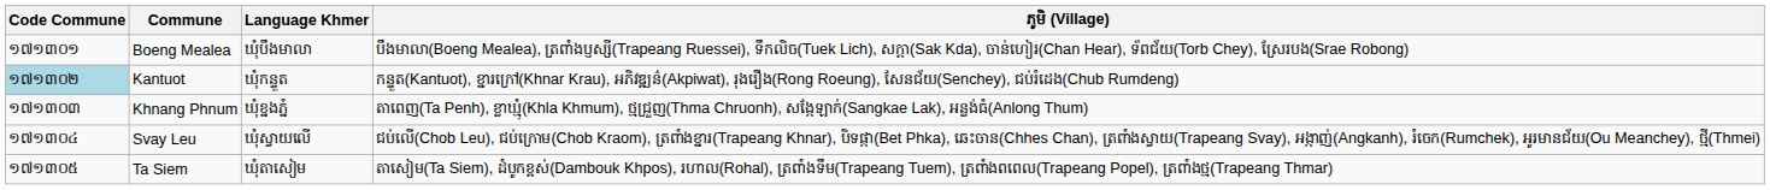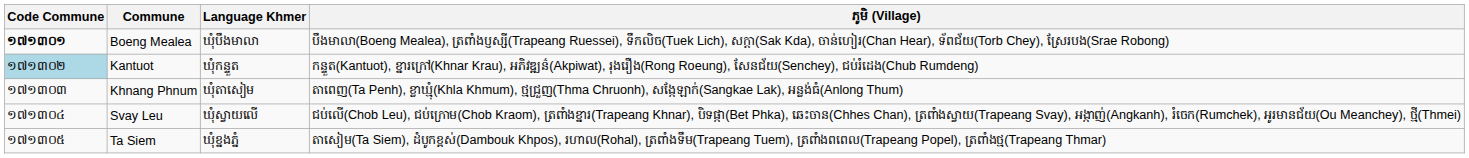 <table class="wikitable">
 <tr>
 <th>Code Commune</th>
 <th>Commune</th>
 <th>Language Khmer</th>
 <th>ភូមិ (Village)</th>
 </tr>
 <tr>
-<td>១៧១៣០១</td>
+<td><strong>១៧១៣០១</strong></td>
 <td>Boeng Mealea</td>
 <td>ឃុំបឹងមាលា</td>
 <td>បឹងមាលា(Boeng Mealea), ត្រពាំងប្ញស្សី(Trapeang Ruessei), ទឹកលិច(Tuek Lich), សក្តា(Sak Kda), ចាន់ហៀរ(Chan Hear), ទ័ពជ័យ(Torb Chey), ស្រែរបង(Srae Robong)</td>
 </tr>
 <tr>
 <td style="background: lightblue;">១៧១៣០២</td>
 <td>Kantuot</td>
 <td>ឃុំកន្ទួត</td>
 <td>កន្ទួត(Kantuot), ខ្នារក្រៅ(Khnar Krau), អភិវឌ្ឍន៌(Akpiwat), រុងរឿង(Rong Roeung), សែនជ័យ(Senchey), ជប់រំដេង(Chub Rumdeng)</td>
 </tr>
 <tr>
 <td>១៧១៣០៣</td>
 <td>Khnang Phnum</td>
-<td>ឃុំខ្នងភ្នំ</td>
+<td>ឃុំតាសៀម</td>
 <td>តាពេញ(Ta Penh), ខ្លាឃ្មុំ(Khla Khmum), ថ្មជ្រួញ(Thma Chruonh), សងែ្កឡាក់(Sangkae Lak), អន្លង់ធំ(Anlong Thum)</td>
 </tr>
 <tr>
 <td>១៧១៣០៤</td>
 <td>Svay Leu</td>
 <td>ឃុំស្វាយលើ</td>
 <td>ជប់លើ(Chob Leu), ជប់ក្រោម(Chob Kraom), ត្រពាំងខ្នារ(Trapeang Khnar), បិទផ្កា(Bet Phka), ឆេះចាន(Chhes Chan), ត្រពាំងស្វាយ(Trapeang Svay), អង្កាញ់(Angkanh), រំចេក(Rumchek), អូរមានជ័យ(Ou Meanchey), ថ្មី(Thmei)</td>
 </tr>
 <tr>
 <td>១៧១៣០៥</td>
 <td>Ta Siem</td>
-<td>ឃុំតាសៀម</td>
+<td>ឃុំខ្នងភ្នំ</td>
 <td>តាសៀម(Ta Siem), ដំបូកខ្ពស់(Dambouk Khpos), រហាល(Rohal), ត្រពាំងទឹម(Trapeang Tuem), ត្រពាំងពពេល(Trapeang Popel), ត្រពាំងថ្ម(Trapeang Thmar)</td>
 </tr>
 </table>
